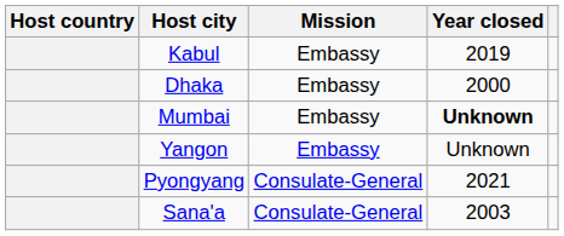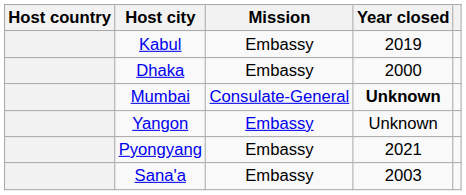 <table class="wikitable plainrowheaders" style="text-align:center;">
 <tr>
 <th scope="col">Host country</th>
 <th scope="col">Host city</th>
 <th scope="col">Mission</th>
 <th scope="col">Year closed</th>
 <th scope="col"></th>
 </tr>
 <tr>
 <th scope="row"></th>
 <td><a href='#'>Kabul</a></td>
 <td>Embassy</td>
 <td>2019</td>
 <td></td>
 </tr>
 <tr>
 <th scope="row"></th>
 <td><a href='#'>Dhaka</a></td>
 <td>Embassy</td>
 <td>2000</td>
 <td></td>
 </tr>
 <tr>
 <th scope="row"></th>
 <td><a href='#'>Mumbai</a></td>
-<td>Embassy</td>
+<td><a href='#'>Consulate-General</a></td>
 <td><strong>Unknown</strong></td>
 <td></td>
 </tr>
 <tr>
 <th scope="row"></th>
 <td><a href='#'>Yangon</a></td>
 <td><a href='#'>Embassy</a></td>
 <td>Unknown</td>
 <td></td>
 </tr>
 <tr>
 <th scope="row"></th>
 <td><a href='#'>Pyongyang</a></td>
-<td><a href='#'>Consulate-General</a></td>
+<td>Embassy</td>
 <td>2021</td>
 <td></td>
 </tr>
 <tr>
 <th scope="row"></th>
 <td><a href='#'>Sana'a</a></td>
-<td><a href='#'>Consulate-General</a></td>
+<td>Embassy</td>
 <td>2003</td>
 <td></td>
 </tr>
 </table>
